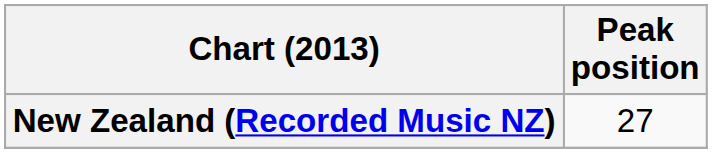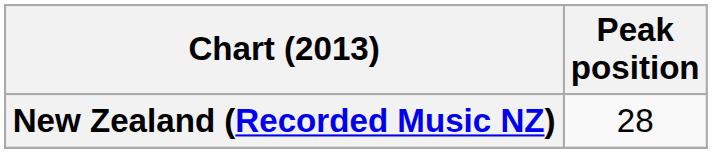 <table class="wikitable sortable plainrowheaders" style="text-align:center">
 <tr>
 <th scope="col">Chart (2013)</th>
 <th scope="col">Peak<br>position</th>
 </tr>
 <tr>
 <th scope="row">New Zealand (<a href='#'>Recorded Music NZ</a>)</th>
-<td>27</td>
+<td>28</td>
 </tr>
 <tr>
 </tr>
 <tr>
 </tr>
 <tr>
 </tr>
 </table>
